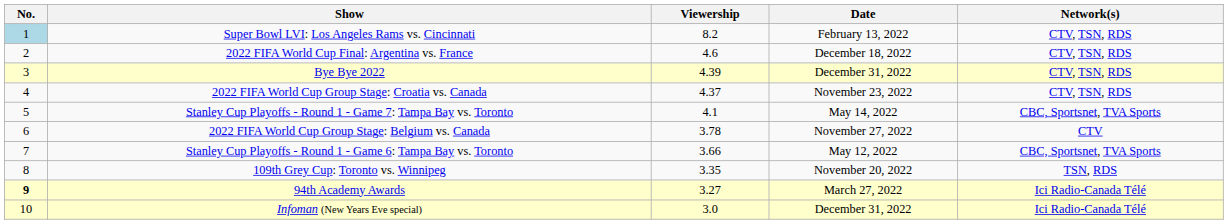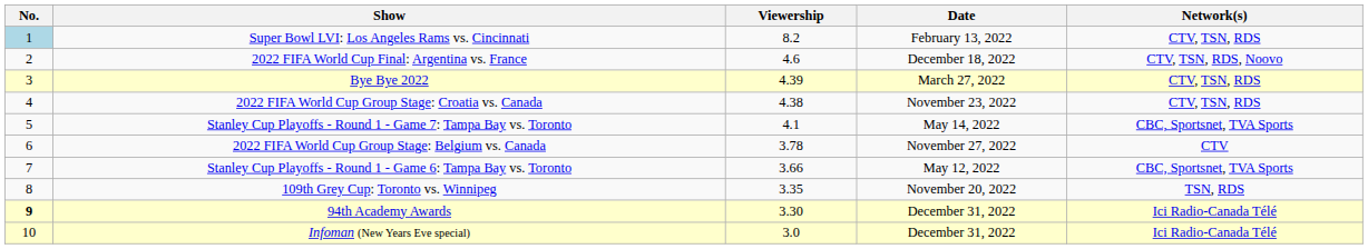 <table class="wikitable sortable" style="width:100%; text-align:center;">
 <tr>
 <th><abbr>No.</abbr></th>
 <th>Show</th>
 <th>Viewership<br></th>
 <th>Date</th>
 <th>Network(s)</th>
 </tr>
 <tr>
 <td style="background: lightblue;">1</td>
 <td><a href='#'>Super Bowl LVI</a>: <a href='#'>Los Angeles Rams</a> vs. <a href='#'>Cincinnati</a></td>
 <td>8.2</td>
 <td>February 13, 2022</td>
 <td><a href='#'>CTV</a>, <a href='#'>TSN</a>, <a href='#'>RDS</a></td>
 </tr>
 <tr>
 <td>2</td>
 <td><a href='#'>2022 FIFA World Cup Final</a>: <a href='#'>Argentina</a> vs. <a href='#'>France</a></td>
 <td>4.6</td>
 <td>December 18, 2022</td>
-<td><a href='#'>CTV</a>, <a href='#'>TSN</a>, <a href='#'>RDS</a></td>
+<td><a href='#'>CTV</a>, <a href='#'>TSN</a>, <a href='#'>RDS</a>, <a href='#'>Noovo</a></td>
 </tr>
 <tr style="background:#ffc;">
 <td>3</td>
 <td><a href='#'>Bye Bye 2022</a></td>
 <td>4.39</td>
-<td>December 31, 2022</td>
+<td>March 27, 2022</td>
 <td><a href='#'>CTV</a>, <a href='#'>TSN</a>, <a href='#'>RDS</a></td>
 </tr>
 <tr>
 <td>4</td>
 <td><a href='#'>2022 FIFA World Cup Group Stage</a>: <a href='#'>Croatia</a> vs. <a href='#'>Canada</a></td>
-<td>4.37</td>
+<td>4.38</td>
 <td>November 23, 2022</td>
 <td><a href='#'>CTV</a>, <a href='#'>TSN</a>, <a href='#'>RDS</a></td>
 </tr>
 <tr>
 <td>5</td>
 <td><a href='#'>Stanley Cup Playoffs - Round 1 - Game 7</a>: <a href='#'>Tampa Bay</a> vs. <a href='#'>Toronto</a></td>
 <td>4.1</td>
 <td>May 14, 2022</td>
 <td><a href='#'>CBC, Sportsnet</a>, <a href='#'>TVA Sports</a></td>
 </tr>
 <tr>
 <td>6</td>
 <td><a href='#'>2022 FIFA World Cup Group Stage</a>: <a href='#'>Belgium</a> vs. <a href='#'>Canada</a></td>
 <td>3.78</td>
 <td>November 27, 2022</td>
 <td><a href='#'>CTV</a></td>
 </tr>
 <tr>
 <td>7</td>
 <td><a href='#'>Stanley Cup Playoffs - Round 1 - Game 6</a>: <a href='#'>Tampa Bay</a> vs. <a href='#'>Toronto</a></td>
 <td>3.66</td>
 <td>May 12, 2022</td>
 <td><a href='#'>CBC, Sportsnet</a>, <a href='#'>TVA Sports</a></td>
 </tr>
 <tr>
 <td>8</td>
 <td><a href='#'>109th Grey Cup</a>: <a href='#'>Toronto</a> vs. <a href='#'>Winnipeg</a></td>
 <td>3.35</td>
 <td>November 20, 2022</td>
 <td><a href='#'>TSN</a>, <a href='#'>RDS</a></td>
 </tr>
 <tr style="background:#ffc;">
 <td><strong>9</strong></td>
 <td><a href='#'>94th Academy Awards</a></td>
-<td>3.27</td>
-<td>March 27, 2022</td>
+<td>3.30</td>
+<td>December 31, 2022</td>
 <td><a href='#'>Ici Radio-Canada Télé</a></td>
 </tr>
 <tr style="background:#ffc;">
 <td>10</td>
 <td><em><a href='#'>Infoman</a></em> <small>(New Years Eve special)</small></td>
 <td>3.0</td>
 <td>December 31, 2022</td>
 <td><a href='#'>Ici Radio-Canada Télé</a></td>
 </tr>
 </table>
